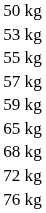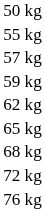 <table>
 <tr>
 <td>50 kg<br></td>
-<td></td>
-<td></td>
-<td></td>
-</tr>
-<tr>
-<td>53 kg<br></td>
 <td></td>
 <td></td>
 <td></td>
 </tr>
 <tr>
 <td>55 kg<br></td>
 <td></td>
 <td></td>
 <td></td>
 </tr>
 <tr>
 <td rowspan=2>57 kg<br></td>
 <td rowspan=2></td>
 <td rowspan=2></td>
 <td></td>
 </tr>
 <tr>
 <td></td>
 </tr>
 <tr>
 <td rowspan=2>59 kg<br></td>
 <td rowspan=2></td>
 <td rowspan=2></td>
 <td></td>
 </tr>
 <tr>
+<td></td>
+</tr>
+<tr>
+<td>62 kg<br></td>
+<td></td>
+<td></td>
 <td></td>
 </tr>
 <tr>
 <td>65 kg<br></td>
 <td></td>
 <td></td>
 <td></td>
 </tr>
 <tr>
 <td rowspan=2>68 kg<br></td>
 <td rowspan=2></td>
 <td rowspan=2></td>
 <td></td>
 </tr>
 <tr>
 <td></td>
 </tr>
 <tr>
 <td>72 kg<br></td>
 <td></td>
 <td></td>
 <td></td>
 </tr>
 <tr>
 <td>76 kg<br></td>
 <td></td>
 <td></td>
 <td></td>
 </tr>
 </table>
